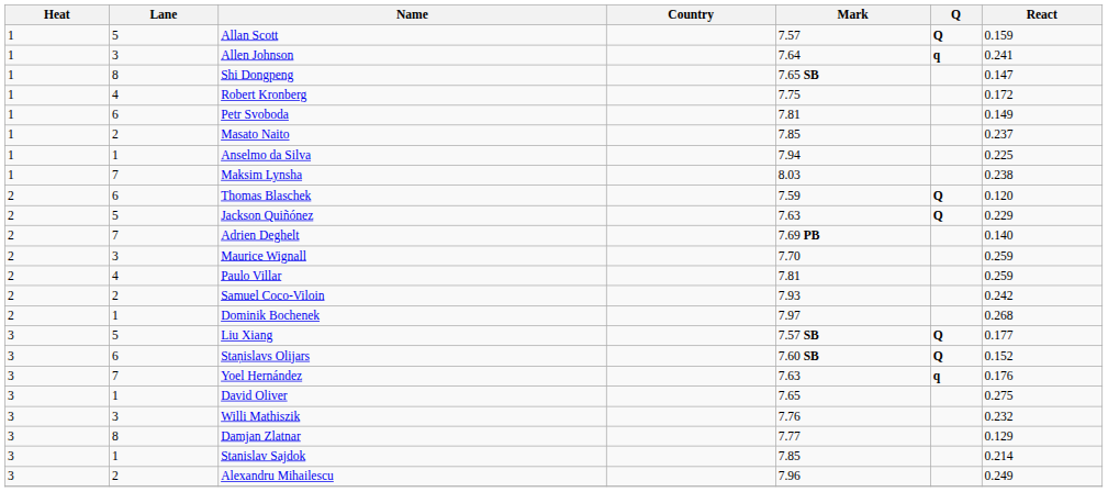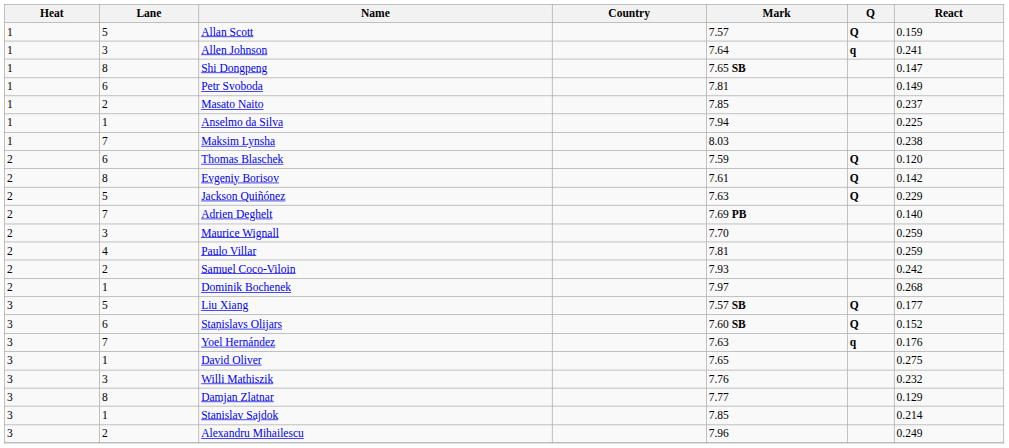 <table class="wikitable sortable" width=70%>
 <tr>
 <th>Heat</th>
 <th>Lane</th>
 <th>Name</th>
 <th>Country</th>
 <th>Mark</th>
 <th>Q</th>
 <th>React</th>
 </tr>
 <tr>
 <td>1</td>
 <td>5</td>
 <td><a href='#'>Allan Scott</a></td>
 <td></td>
 <td>7.57</td>
 <td><strong>Q</strong></td>
 <td>0.159</td>
 </tr>
 <tr>
 <td>1</td>
 <td>3</td>
 <td><a href='#'>Allen Johnson</a></td>
 <td></td>
 <td>7.64</td>
 <td><strong>q</strong></td>
 <td>0.241</td>
 </tr>
 <tr>
 <td>1</td>
 <td>8</td>
 <td><a href='#'>Shi Dongpeng</a></td>
 <td></td>
 <td>7.65 <strong>SB</strong></td>
 <td></td>
 <td>0.147</td>
-</tr>
-<tr>
-<td>1</td>
-<td>4</td>
-<td><a href='#'>Robert Kronberg</a></td>
-<td></td>
-<td>7.75</td>
-<td></td>
-<td>0.172</td>
 </tr>
 <tr>
 <td>1</td>
 <td>6</td>
 <td><a href='#'>Petr Svoboda</a></td>
 <td></td>
 <td>7.81</td>
 <td></td>
 <td>0.149</td>
 </tr>
 <tr>
 <td>1</td>
 <td>2</td>
 <td><a href='#'>Masato Naito</a></td>
 <td></td>
 <td>7.85</td>
 <td></td>
 <td>0.237</td>
 </tr>
 <tr>
 <td>1</td>
 <td>1</td>
 <td><a href='#'>Anselmo da Silva</a></td>
 <td></td>
 <td>7.94</td>
 <td></td>
 <td>0.225</td>
 </tr>
 <tr>
 <td>1</td>
 <td>7</td>
 <td><a href='#'>Maksim Lynsha</a></td>
 <td></td>
 <td>8.03</td>
 <td></td>
 <td>0.238</td>
 </tr>
 <tr>
 <td>2</td>
 <td>6</td>
 <td><a href='#'>Thomas Blaschek</a></td>
 <td></td>
 <td>7.59</td>
 <td><strong>Q</strong></td>
 <td>0.120</td>
+</tr>
+<tr>
+<td>2</td>
+<td>8</td>
+<td><a href='#'>Evgeniy Borisov</a></td>
+<td></td>
+<td>7.61</td>
+<td><strong>Q</strong></td>
+<td>0.142</td>
 </tr>
 <tr>
 <td>2</td>
 <td>5</td>
 <td><a href='#'>Jackson Quiñónez</a></td>
 <td></td>
 <td>7.63</td>
 <td><strong>Q</strong></td>
 <td>0.229</td>
 </tr>
 <tr>
 <td>2</td>
 <td>7</td>
 <td><a href='#'>Adrien Deghelt</a></td>
 <td></td>
 <td>7.69 <strong>PB</strong></td>
 <td></td>
 <td>0.140</td>
 </tr>
 <tr>
 <td>2</td>
 <td>3</td>
 <td><a href='#'>Maurice Wignall</a></td>
 <td></td>
 <td>7.70</td>
 <td></td>
 <td>0.259</td>
 </tr>
 <tr>
 <td>2</td>
 <td>4</td>
 <td><a href='#'>Paulo Villar</a></td>
 <td></td>
 <td>7.81</td>
 <td></td>
 <td>0.259</td>
 </tr>
 <tr>
 <td>2</td>
 <td>2</td>
 <td><a href='#'>Samuel Coco-Viloin</a></td>
 <td></td>
 <td>7.93</td>
 <td></td>
 <td>0.242</td>
 </tr>
 <tr>
 <td>2</td>
 <td>1</td>
 <td><a href='#'>Dominik Bochenek</a></td>
 <td></td>
 <td>7.97</td>
 <td></td>
 <td>0.268</td>
 </tr>
 <tr>
 <td>3</td>
 <td>5</td>
 <td><a href='#'>Liu Xiang</a></td>
 <td></td>
 <td>7.57 <strong>SB</strong></td>
 <td><strong>Q</strong></td>
 <td>0.177</td>
 </tr>
 <tr>
 <td>3</td>
 <td>6</td>
 <td><a href='#'>Staņislavs Olijars</a></td>
 <td></td>
 <td>7.60 <strong>SB</strong></td>
 <td><strong>Q</strong></td>
 <td>0.152</td>
 </tr>
 <tr>
 <td>3</td>
 <td>7</td>
 <td><a href='#'>Yoel Hernández</a></td>
 <td></td>
 <td>7.63</td>
 <td><strong>q</strong></td>
 <td>0.176</td>
 </tr>
 <tr>
 <td>3</td>
 <td>1</td>
 <td><a href='#'>David Oliver</a></td>
 <td></td>
 <td>7.65</td>
 <td></td>
 <td>0.275</td>
 </tr>
 <tr>
 <td>3</td>
 <td>3</td>
 <td><a href='#'>Willi Mathiszik</a></td>
 <td></td>
 <td>7.76</td>
 <td></td>
 <td>0.232</td>
 </tr>
 <tr>
 <td>3</td>
 <td>8</td>
 <td><a href='#'>Damjan Zlatnar</a></td>
 <td></td>
 <td>7.77</td>
 <td></td>
 <td>0.129</td>
 </tr>
 <tr>
 <td>3</td>
 <td>1</td>
 <td><a href='#'>Stanislav Sajdok</a></td>
 <td></td>
 <td>7.85</td>
 <td></td>
 <td>0.214</td>
 </tr>
 <tr>
 <td>3</td>
 <td>2</td>
 <td><a href='#'>Alexandru Mihailescu</a></td>
 <td></td>
 <td>7.96</td>
 <td></td>
 <td>0.249</td>
 </tr>
 <tr>
 </tr>
 </table>
